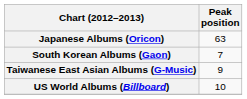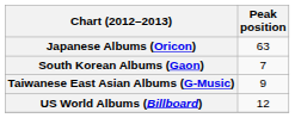 <table class="wikitable plainrowheaders sortable" style="text-align:center">
 <tr>
 <th scope="col">Chart (2012–2013)</th>
 <th scope="col">Peak<br>position</th>
 </tr>
 <tr>
 <th scope="row">Japanese Albums (<a href='#'>Oricon</a>)</th>
 <td>63</td>
 </tr>
 <tr>
 <th scope="row">South Korean Albums (<a href='#'>Gaon</a>)</th>
 <td>7</td>
 </tr>
 <tr>
 <th scope="row">Taiwanese East Asian Albums (<a href='#'>G-Music</a>)</th>
 <td>9</td>
 </tr>
 <tr>
 <th scope="row">US World Albums (<em><a href='#'>Billboard</a></em>)</th>
-<td>10</td>
+<td>12</td>
 </tr>
 <tr>
 </tr>
 </table>
